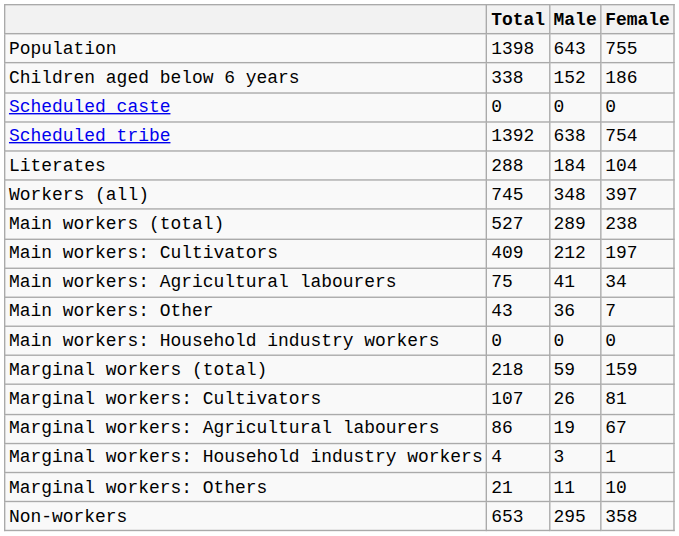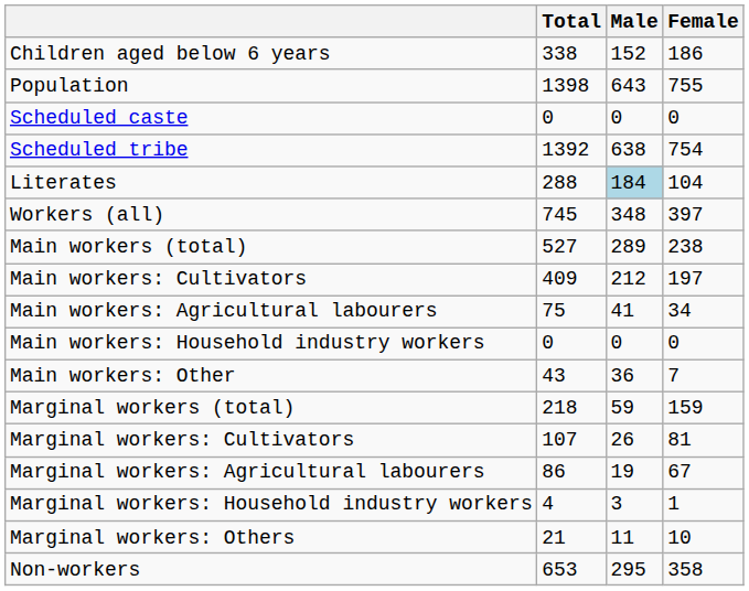 <table class="wikitable sortable">
 <tr>
 <th></th>
 <th>Total</th>
 <th>Male</th>
 <th>Female</th>
 </tr>
 <tr>
+<td>Children aged below 6 years</td>
+<td>338</td>
+<td>152</td>
+<td>186</td>
+</tr>
+<tr>
 <td>Population</td>
 <td>1398</td>
 <td>643</td>
 <td>755</td>
-</tr>
-<tr>
-<td>Children aged below 6 years</td>
-<td>338</td>
-<td>152</td>
-<td>186</td>
 </tr>
 <tr>
 <td><a href='#'>Scheduled caste</a></td>
 <td>0</td>
 <td>0</td>
 <td>0</td>
 </tr>
 <tr>
 <td><a href='#'>Scheduled tribe</a></td>
 <td>1392</td>
 <td>638</td>
 <td>754</td>
 </tr>
 <tr>
 <td>Literates</td>
 <td>288</td>
-<td>184</td>
+<td style="background: lightblue;">184</td>
 <td>104</td>
 </tr>
 <tr>
 <td>Workers (all)</td>
 <td>745</td>
 <td>348</td>
 <td>397</td>
 </tr>
 <tr>
 <td>Main workers (total)</td>
 <td>527</td>
 <td>289</td>
 <td>238</td>
 </tr>
 <tr>
 <td>Main workers: Cultivators</td>
 <td>409</td>
 <td>212</td>
 <td>197</td>
 </tr>
 <tr>
 <td>Main workers: Agricultural labourers</td>
 <td>75</td>
 <td>41</td>
 <td>34</td>
 </tr>
 <tr>
+<td>Main workers: Household industry workers</td>
+<td>0</td>
+<td>0</td>
+<td>0</td>
+</tr>
+<tr>
 <td>Main workers: Other</td>
 <td>43</td>
 <td>36</td>
 <td>7</td>
-</tr>
-<tr>
-<td>Main workers: Household industry workers</td>
-<td>0</td>
-<td>0</td>
-<td>0</td>
 </tr>
 <tr>
 <td>Marginal workers (total)</td>
 <td>218</td>
 <td>59</td>
 <td>159</td>
 </tr>
 <tr>
 <td>Marginal workers: Cultivators</td>
 <td>107</td>
 <td>26</td>
 <td>81</td>
 </tr>
 <tr>
 <td>Marginal workers: Agricultural labourers</td>
 <td>86</td>
 <td>19</td>
 <td>67</td>
 </tr>
 <tr>
 <td>Marginal workers: Household industry workers</td>
 <td>4</td>
 <td>3</td>
 <td>1</td>
 </tr>
 <tr>
 <td>Marginal workers: Others</td>
 <td>21</td>
 <td>11</td>
 <td>10</td>
 </tr>
 <tr>
 <td>Non-workers</td>
 <td>653</td>
 <td>295</td>
 <td>358</td>
 </tr>
 </table>
